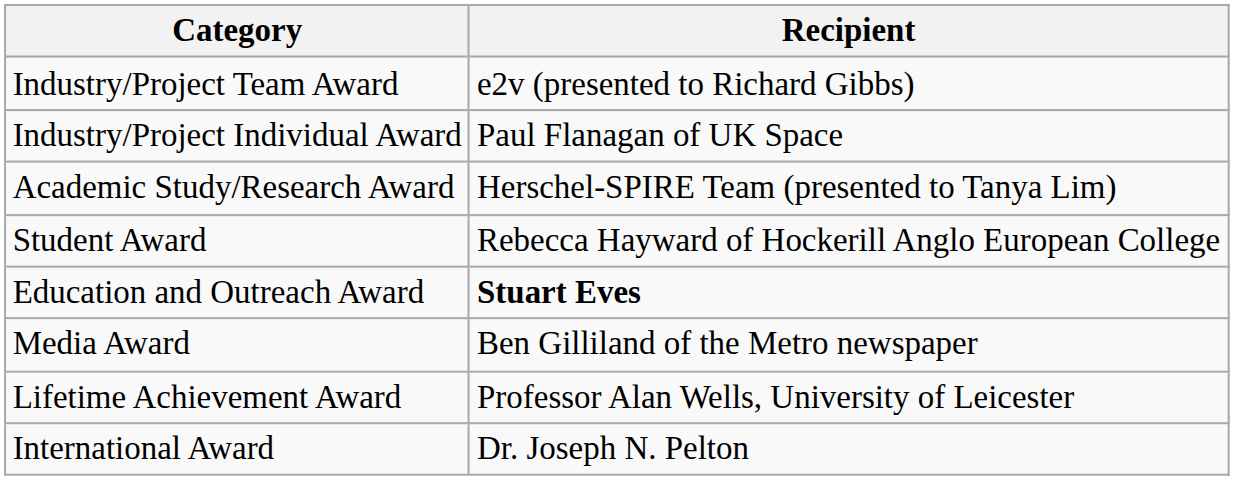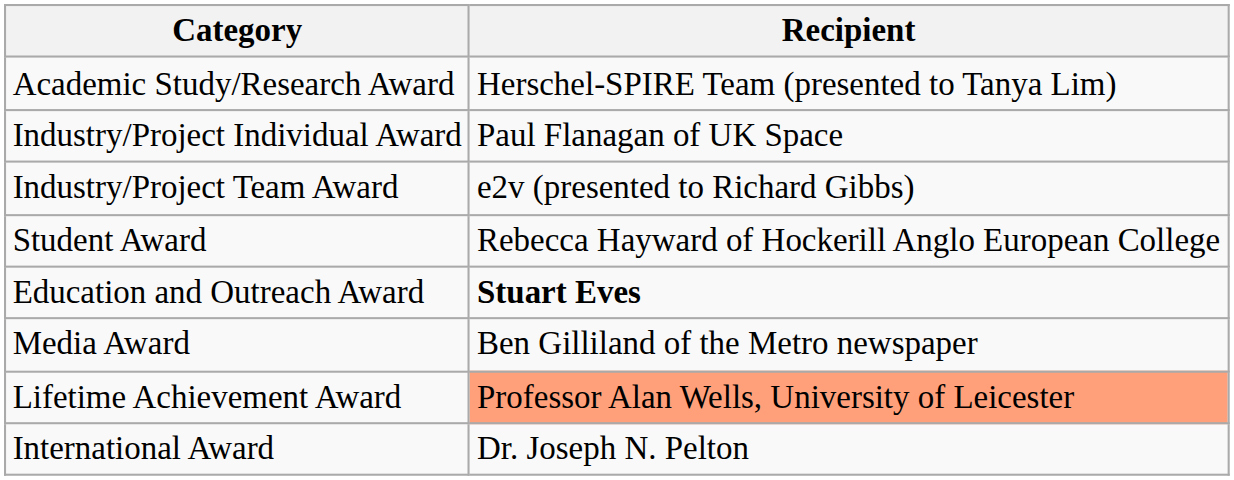 <table class="wikitable">
 <tr>
 <th>Category</th>
 <th>Recipient</th>
 </tr>
 <tr>
-<td>Industry/Project Team Award</td>
-<td>e2v (presented to Richard Gibbs)</td>
+<td>Academic Study/Research Award</td>
+<td>Herschel-SPIRE Team (presented to Tanya Lim)</td>
 </tr>
 <tr>
 <td>Industry/Project Individual Award</td>
 <td>Paul Flanagan of UK Space</td>
 </tr>
 <tr>
-<td>Academic Study/Research Award</td>
-<td>Herschel-SPIRE Team (presented to Tanya Lim)</td>
+<td>Industry/Project Team Award</td>
+<td>e2v (presented to Richard Gibbs)</td>
 </tr>
 <tr>
 <td>Student Award</td>
 <td>Rebecca Hayward of Hockerill Anglo European College</td>
 </tr>
 <tr>
 <td>Education and Outreach Award</td>
 <td><strong>Stuart Eves</strong></td>
 </tr>
 <tr>
 <td>Media Award</td>
 <td>Ben Gilliland of the Metro newspaper</td>
 </tr>
 <tr>
 <td>Lifetime Achievement Award</td>
-<td>Professor Alan Wells, University of Leicester</td>
+<td style="background: lightsalmon;">Professor Alan Wells, University of Leicester</td>
 </tr>
 <tr>
 <td>International Award</td>
 <td>Dr. Joseph N. Pelton</td>
 </tr>
 </table>
